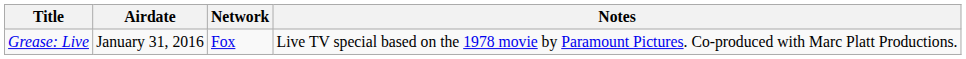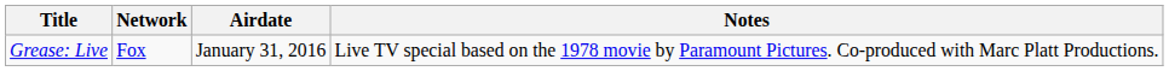 <table class="wikitable sortable">
 <tr>
 <th>Title</th>
+<th>Network</th>
 <th>Airdate</th>
-<th>Network</th>
 <th>Notes</th>
 </tr>
 <tr>
 <td align="right"><em><a href='#'>Grease: Live</a></em></td>
+<td><a href='#'>Fox</a></td>
 <td>January 31, 2016</td>
-<td><a href='#'>Fox</a></td>
 <td>Live TV special based on the <a href='#'>1978 movie</a> by <a href='#'>Paramount Pictures</a>. Co-produced with Marc Platt Productions.</td>
 </tr>
 </table>
